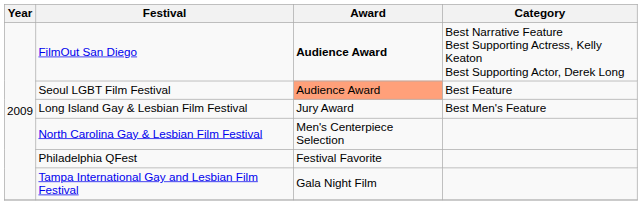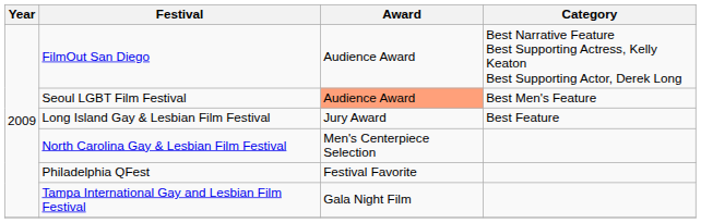 <table class="wikitable">
 <tr>
 <th>Year</th>
 <th>Festival</th>
 <th>Award</th>
 <th>Category</th>
 </tr>
 <tr>
 <td rowspan="6">2009</td>
 <td><a href='#'>FilmOut San Diego</a></td>
-<td><strong>Audience Award</strong></td>
+<td>Audience Award</td>
 <td>Best Narrative Feature<br>Best Supporting Actress, Kelly Keaton<br>Best Supporting Actor, Derek Long</td>
 </tr>
 <tr>
 <td>Seoul LGBT Film Festival</td>
 <td style="background: lightsalmon;">Audience Award</td>
-<td>Best Feature</td>
+<td>Best Men's Feature</td>
 </tr>
 <tr>
 <td>Long Island Gay & Lesbian Film Festival</td>
 <td>Jury Award</td>
-<td>Best Men's Feature</td>
+<td>Best Feature</td>
 </tr>
 <tr>
 <td><a href='#'>North Carolina Gay & Lesbian Film Festival</a></td>
 <td>Men's Centerpiece Selection</td>
 <td></td>
 </tr>
 <tr>
 <td>Philadelphia QFest</td>
 <td>Festival Favorite</td>
 <td></td>
 </tr>
 <tr>
 <td><a href='#'>Tampa International Gay and Lesbian Film Festival</a></td>
 <td>Gala Night Film</td>
 <td></td>
 </tr>
 <tr>
 </tr>
 </table>
